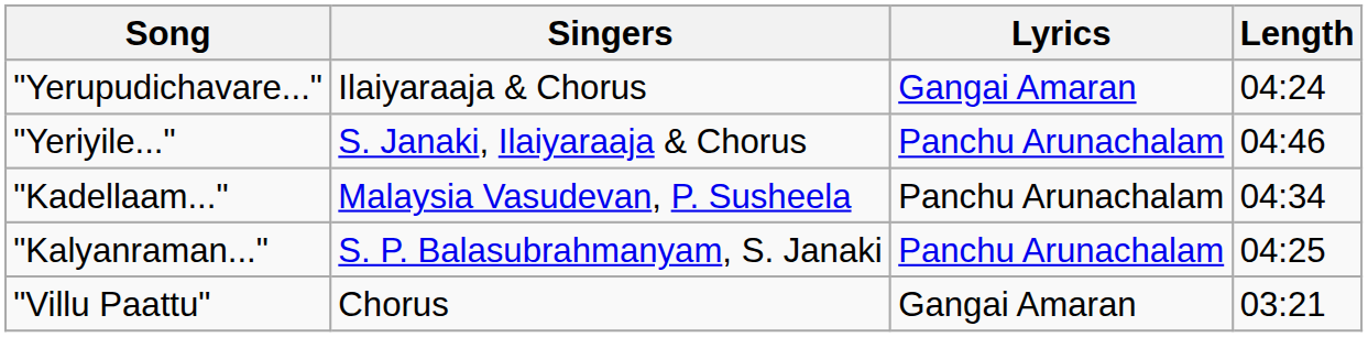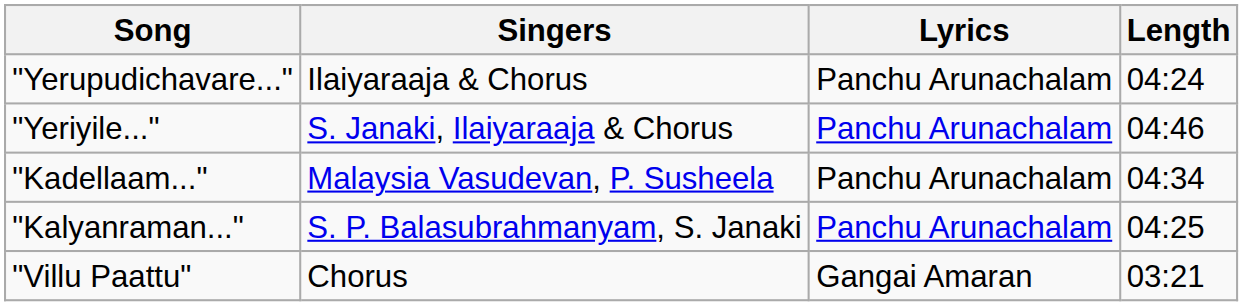 <table class="wikitable" style="font-size:95%;">
 <tr>
 <th>Song</th>
 <th>Singers</th>
 <th>Lyrics</th>
 <th>Length</th>
 </tr>
 <tr>
 <td>"Yerupudichavare..."</td>
 <td>Ilaiyaraaja & Chorus</td>
-<td><a href='#'>Gangai Amaran</a></td>
+<td>Panchu Arunachalam</td>
 <td>04:24</td>
 </tr>
 <tr>
 <td>"Yeriyile..."</td>
 <td><a href='#'>S. Janaki</a>, <a href='#'>Ilaiyaraaja</a> & Chorus</td>
 <td><a href='#'>Panchu Arunachalam</a></td>
 <td>04:46</td>
 </tr>
 <tr>
 <td>"Kadellaam..."</td>
 <td><a href='#'>Malaysia Vasudevan</a>, <a href='#'>P. Susheela</a></td>
 <td>Panchu Arunachalam</td>
 <td>04:34</td>
 </tr>
 <tr>
 <td>"Kalyanraman..."</td>
 <td><a href='#'>S. P. Balasubrahmanyam</a>, S. Janaki</td>
 <td><a href='#'>Panchu Arunachalam</a></td>
 <td>04:25</td>
 </tr>
 <tr>
 <td>"Villu Paattu"</td>
 <td>Chorus</td>
 <td>Gangai Amaran</td>
 <td>03:21</td>
 </tr>
 </table>
